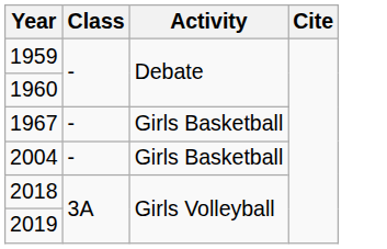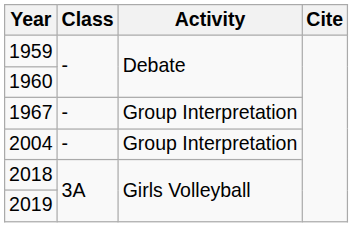 <table class="wikitable">
 <tr>
 <th>Year</th>
 <th>Class</th>
 <th>Activity</th>
 <th>Cite</th>
 </tr>
 <tr>
 <td>1959</td>
 <td rowspan="2">-</td>
 <td rowspan="2">Debate</td>
 <td rowspan="6"></td>
 </tr>
 <tr>
 <td>1960</td>
 </tr>
 <tr>
 <td>1967</td>
 <td>-</td>
-<td>Girls Basketball</td>
+<td>Group Interpretation</td>
 </tr>
 <tr>
 <td>2004</td>
 <td>-</td>
-<td>Girls Basketball</td>
+<td>Group Interpretation</td>
 </tr>
 <tr>
 <td>2018</td>
 <td rowspan="2">3A</td>
 <td rowspan="2">Girls Volleyball</td>
 </tr>
 <tr>
 <td>2019</td>
 </tr>
 </table>
